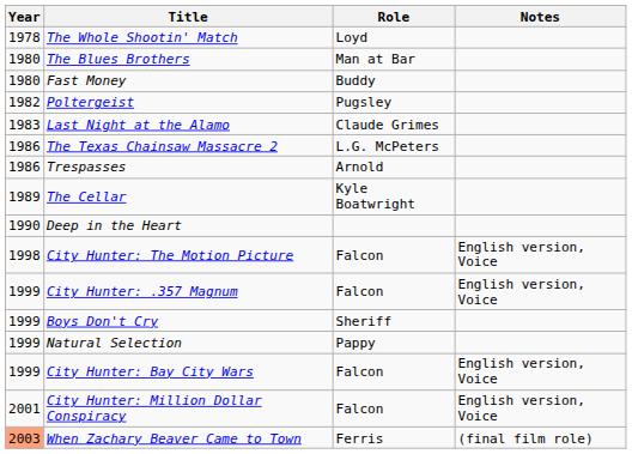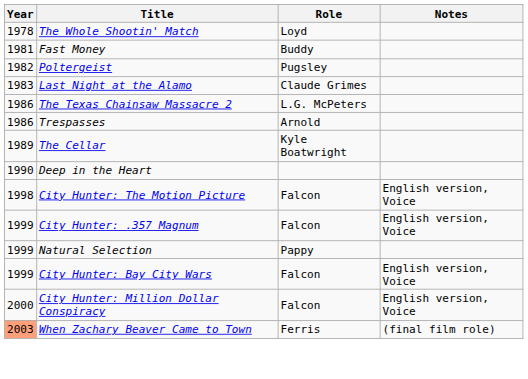 <table class="wikitable">
 <tr>
 <th>Year</th>
 <th>Title</th>
 <th>Role</th>
 <th>Notes</th>
 </tr>
 <tr>
 <td>1978</td>
 <td><em><a href='#'>The Whole Shootin' Match</a></em></td>
 <td>Loyd</td>
 <td></td>
 </tr>
 <tr>
-<td>1980</td>
-<td><em><a href='#'>The Blues Brothers</a></em></td>
-<td>Man at Bar</td>
-<td></td>
-</tr>
-<tr>
-<td>1980</td>
+<td>1981</td>
 <td><em>Fast Money</em></td>
 <td>Buddy</td>
 <td></td>
 </tr>
 <tr>
 <td>1982</td>
 <td><em><a href='#'>Poltergeist</a></em></td>
 <td>Pugsley</td>
 <td></td>
 </tr>
 <tr>
 <td>1983</td>
 <td><em><a href='#'>Last Night at the Alamo</a></em></td>
 <td>Claude Grimes</td>
 <td></td>
 </tr>
 <tr>
 <td>1986</td>
 <td><em><a href='#'>The Texas Chainsaw Massacre 2</a></em></td>
 <td>L.G. McPeters</td>
 <td></td>
 </tr>
 <tr>
 <td>1986</td>
 <td><em>Trespasses</em></td>
 <td>Arnold</td>
 <td></td>
 </tr>
 <tr>
 <td>1989</td>
 <td><em><a href='#'>The Cellar</a></em></td>
 <td>Kyle Boatwright</td>
 <td></td>
 </tr>
 <tr>
 <td>1990</td>
 <td><em>Deep in the Heart</em></td>
 <td></td>
 <td></td>
 </tr>
 <tr>
 <td>1998</td>
 <td><em><a href='#'>City Hunter: The Motion Picture</a></em></td>
 <td>Falcon</td>
 <td>English version, Voice</td>
 </tr>
 <tr>
 <td>1999</td>
 <td><em><a href='#'>City Hunter: .357 Magnum</a></em></td>
 <td>Falcon</td>
 <td>English version, Voice</td>
 </tr>
 <tr>
 <td>1999</td>
-<td><em><a href='#'>Boys Don't Cry</a></em></td>
-<td>Sheriff</td>
-<td></td>
-</tr>
-<tr>
-<td>1999</td>
 <td><em>Natural Selection</em></td>
 <td>Pappy</td>
 <td></td>
 </tr>
 <tr>
 <td>1999</td>
 <td><em><a href='#'>City Hunter: Bay City Wars</a></em></td>
 <td>Falcon</td>
 <td>English version, Voice</td>
 </tr>
 <tr>
-<td>2001</td>
+<td>2000</td>
 <td><em><a href='#'>City Hunter: Million Dollar Conspiracy</a></em></td>
 <td>Falcon</td>
 <td>English version, Voice</td>
 </tr>
 <tr>
 <td style="background: lightsalmon;">2003</td>
 <td><em><a href='#'>When Zachary Beaver Came to Town</a></em></td>
 <td>Ferris</td>
 <td>(final film role)</td>
 </tr>
 </table>
